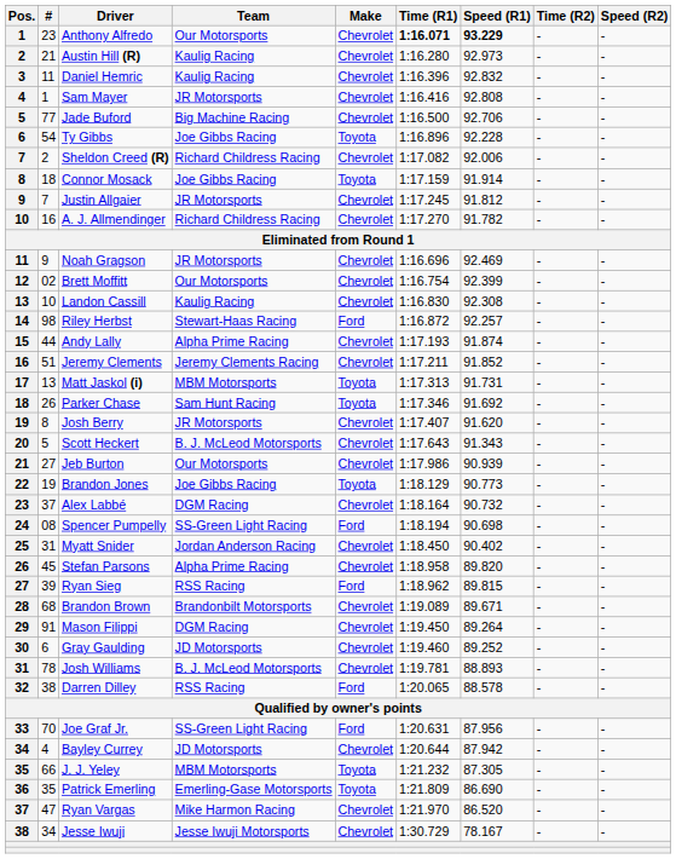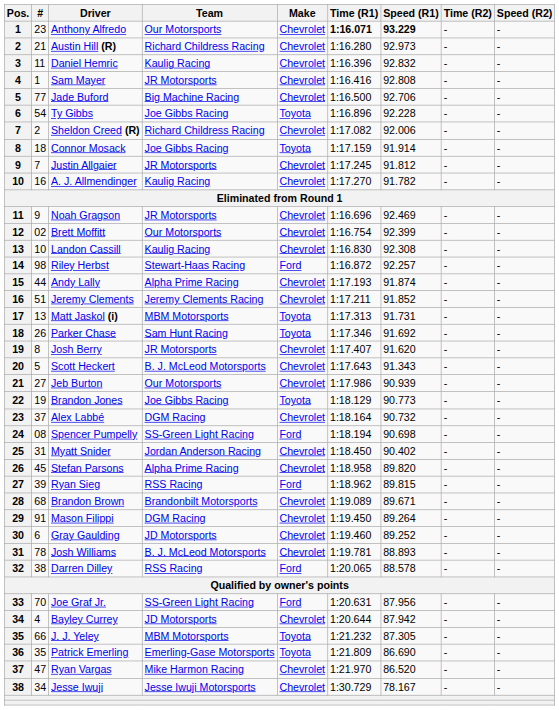 <table class="wikitable" style="font-size:95%">
 <tr>
 <th>Pos.</th>
 <th>#</th>
 <th>Driver</th>
 <th>Team</th>
 <th>Make</th>
 <th>Time (R1)</th>
 <th>Speed (R1)</th>
 <th>Time (R2)</th>
 <th>Speed (R2)</th>
 </tr>
 <tr>
 <th>1</th>
 <td>23</td>
 <td><a href='#'>Anthony Alfredo</a></td>
 <td><a href='#'>Our Motorsports</a></td>
 <td><a href='#'>Chevrolet</a></td>
 <td><strong>1:16.071</strong></td>
 <td><strong>93.229</strong></td>
 <td>-</td>
 <td>-</td>
 </tr>
 <tr>
 <th>2</th>
 <td>21</td>
 <td><a href='#'>Austin Hill</a> <strong>(R)</strong></td>
-<td><a href='#'>Kaulig Racing</a></td>
+<td><a href='#'>Richard Childress Racing</a></td>
 <td><a href='#'>Chevrolet</a></td>
 <td>1:16.280</td>
 <td>92.973</td>
 <td>-</td>
 <td>-</td>
 </tr>
 <tr>
 <th>3</th>
 <td>11</td>
 <td><a href='#'>Daniel Hemric</a></td>
 <td><a href='#'>Kaulig Racing</a></td>
 <td><a href='#'>Chevrolet</a></td>
 <td>1:16.396</td>
 <td>92.832</td>
 <td>-</td>
 <td>-</td>
 </tr>
 <tr>
 <th>4</th>
 <td>1</td>
 <td><a href='#'>Sam Mayer</a></td>
 <td><a href='#'>JR Motorsports</a></td>
 <td><a href='#'>Chevrolet</a></td>
 <td>1:16.416</td>
 <td>92.808</td>
 <td>-</td>
 <td>-</td>
 </tr>
 <tr>
 <th>5</th>
 <td>77</td>
 <td><a href='#'>Jade Buford</a></td>
 <td><a href='#'>Big Machine Racing</a></td>
 <td><a href='#'>Chevrolet</a></td>
 <td>1:16.500</td>
 <td>92.706</td>
 <td>-</td>
 <td>-</td>
 </tr>
 <tr>
 <th>6</th>
 <td>54</td>
 <td><a href='#'>Ty Gibbs</a></td>
 <td><a href='#'>Joe Gibbs Racing</a></td>
 <td><a href='#'>Toyota</a></td>
 <td>1:16.896</td>
 <td>92.228</td>
 <td>-</td>
 <td>-</td>
 </tr>
 <tr>
 <th>7</th>
 <td>2</td>
 <td><a href='#'>Sheldon Creed</a> <strong>(R)</strong></td>
 <td><a href='#'>Richard Childress Racing</a></td>
 <td><a href='#'>Chevrolet</a></td>
 <td>1:17.082</td>
 <td>92.006</td>
 <td>-</td>
 <td>-</td>
 </tr>
 <tr>
 <th>8</th>
 <td>18</td>
 <td><a href='#'>Connor Mosack</a></td>
 <td><a href='#'>Joe Gibbs Racing</a></td>
 <td><a href='#'>Toyota</a></td>
 <td>1:17.159</td>
 <td>91.914</td>
 <td>-</td>
 <td>-</td>
 </tr>
 <tr>
 <th>9</th>
 <td>7</td>
 <td><a href='#'>Justin Allgaier</a></td>
 <td><a href='#'>JR Motorsports</a></td>
 <td><a href='#'>Chevrolet</a></td>
 <td>1:17.245</td>
 <td>91.812</td>
 <td>-</td>
 <td>-</td>
 </tr>
 <tr>
 <th>10</th>
 <td>16</td>
 <td><a href='#'>A. J. Allmendinger</a></td>
-<td><a href='#'>Richard Childress Racing</a></td>
+<td><a href='#'>Kaulig Racing</a></td>
 <td><a href='#'>Chevrolet</a></td>
 <td>1:17.270</td>
 <td>91.782</td>
 <td>-</td>
 <td>-</td>
 </tr>
 <tr>
 <th colspan="9">Eliminated from Round 1</th>
 </tr>
 <tr>
 <th>11</th>
 <td>9</td>
 <td><a href='#'>Noah Gragson</a></td>
 <td><a href='#'>JR Motorsports</a></td>
 <td><a href='#'>Chevrolet</a></td>
 <td>1:16.696</td>
 <td>92.469</td>
 <td>-</td>
 <td>-</td>
 </tr>
 <tr>
 <th>12</th>
 <td>02</td>
 <td><a href='#'>Brett Moffitt</a></td>
 <td><a href='#'>Our Motorsports</a></td>
 <td><a href='#'>Chevrolet</a></td>
 <td>1:16.754</td>
 <td>92.399</td>
 <td>-</td>
 <td>-</td>
 </tr>
 <tr>
 <th>13</th>
 <td>10</td>
 <td><a href='#'>Landon Cassill</a></td>
 <td><a href='#'>Kaulig Racing</a></td>
 <td><a href='#'>Chevrolet</a></td>
 <td>1:16.830</td>
 <td>92.308</td>
 <td>-</td>
 <td>-</td>
 </tr>
 <tr>
 <th>14</th>
 <td>98</td>
 <td><a href='#'>Riley Herbst</a></td>
 <td><a href='#'>Stewart-Haas Racing</a></td>
 <td><a href='#'>Ford</a></td>
 <td>1:16.872</td>
 <td>92.257</td>
 <td>-</td>
 <td>-</td>
 </tr>
 <tr>
 <th>15</th>
 <td>44</td>
 <td><a href='#'>Andy Lally</a></td>
 <td><a href='#'>Alpha Prime Racing</a></td>
 <td><a href='#'>Chevrolet</a></td>
 <td>1:17.193</td>
 <td>91.874</td>
 <td>-</td>
 <td>-</td>
 </tr>
 <tr>
 <th>16</th>
 <td>51</td>
 <td><a href='#'>Jeremy Clements</a></td>
 <td><a href='#'>Jeremy Clements Racing</a></td>
 <td><a href='#'>Chevrolet</a></td>
 <td>1:17.211</td>
 <td>91.852</td>
 <td>-</td>
 <td>-</td>
 </tr>
 <tr>
 <th>17</th>
 <td>13</td>
 <td><a href='#'>Matt Jaskol</a> <strong>(i)</strong></td>
 <td><a href='#'>MBM Motorsports</a></td>
 <td><a href='#'>Toyota</a></td>
 <td>1:17.313</td>
 <td>91.731</td>
 <td>-</td>
 <td>-</td>
 </tr>
 <tr>
 <th>18</th>
 <td>26</td>
 <td><a href='#'>Parker Chase</a></td>
 <td><a href='#'>Sam Hunt Racing</a></td>
 <td><a href='#'>Toyota</a></td>
 <td>1:17.346</td>
 <td>91.692</td>
 <td>-</td>
 <td>-</td>
 </tr>
 <tr>
 <th>19</th>
 <td>8</td>
 <td><a href='#'>Josh Berry</a></td>
 <td><a href='#'>JR Motorsports</a></td>
 <td><a href='#'>Chevrolet</a></td>
 <td>1:17.407</td>
 <td>91.620</td>
 <td>-</td>
 <td>-</td>
 </tr>
 <tr>
 <th>20</th>
 <td>5</td>
 <td><a href='#'>Scott Heckert</a></td>
 <td><a href='#'>B. J. McLeod Motorsports</a></td>
 <td><a href='#'>Chevrolet</a></td>
 <td>1:17.643</td>
 <td>91.343</td>
 <td>-</td>
 <td>-</td>
 </tr>
 <tr>
 <th>21</th>
 <td>27</td>
 <td><a href='#'>Jeb Burton</a></td>
 <td><a href='#'>Our Motorsports</a></td>
 <td><a href='#'>Chevrolet</a></td>
 <td>1:17.986</td>
 <td>90.939</td>
 <td>-</td>
 <td>-</td>
 </tr>
 <tr>
 <th>22</th>
 <td>19</td>
 <td><a href='#'>Brandon Jones</a></td>
 <td><a href='#'>Joe Gibbs Racing</a></td>
 <td><a href='#'>Toyota</a></td>
 <td>1:18.129</td>
 <td>90.773</td>
 <td>-</td>
 <td>-</td>
 </tr>
 <tr>
 <th>23</th>
 <td>37</td>
 <td><a href='#'>Alex Labbé</a></td>
 <td><a href='#'>DGM Racing</a></td>
 <td><a href='#'>Chevrolet</a></td>
 <td>1:18.164</td>
 <td>90.732</td>
 <td>-</td>
 <td>-</td>
 </tr>
 <tr>
 <th>24</th>
 <td>08</td>
 <td><a href='#'>Spencer Pumpelly</a></td>
 <td><a href='#'>SS-Green Light Racing</a></td>
 <td><a href='#'>Ford</a></td>
 <td>1:18.194</td>
 <td>90.698</td>
 <td>-</td>
 <td>-</td>
 </tr>
 <tr>
 <th>25</th>
 <td>31</td>
 <td><a href='#'>Myatt Snider</a></td>
 <td><a href='#'>Jordan Anderson Racing</a></td>
 <td><a href='#'>Chevrolet</a></td>
 <td>1:18.450</td>
 <td>90.402</td>
 <td>-</td>
 <td>-</td>
 </tr>
 <tr>
 <th>26</th>
 <td>45</td>
 <td><a href='#'>Stefan Parsons</a></td>
 <td><a href='#'>Alpha Prime Racing</a></td>
 <td><a href='#'>Chevrolet</a></td>
 <td>1:18.958</td>
 <td>89.820</td>
 <td>-</td>
 <td>-</td>
 </tr>
 <tr>
 <th>27</th>
 <td>39</td>
 <td><a href='#'>Ryan Sieg</a></td>
 <td><a href='#'>RSS Racing</a></td>
 <td><a href='#'>Ford</a></td>
 <td>1:18.962</td>
 <td>89.815</td>
 <td>-</td>
 <td>-</td>
 </tr>
 <tr>
 <th>28</th>
 <td>68</td>
 <td><a href='#'>Brandon Brown</a></td>
 <td><a href='#'>Brandonbilt Motorsports</a></td>
 <td><a href='#'>Chevrolet</a></td>
 <td>1:19.089</td>
 <td>89.671</td>
 <td>-</td>
 <td>-</td>
 </tr>
 <tr>
 <th>29</th>
 <td>91</td>
 <td><a href='#'>Mason Filippi</a></td>
 <td><a href='#'>DGM Racing</a></td>
 <td><a href='#'>Chevrolet</a></td>
 <td>1:19.450</td>
 <td>89.264</td>
 <td>-</td>
 <td>-</td>
 </tr>
 <tr>
 <th>30</th>
 <td>6</td>
 <td><a href='#'>Gray Gaulding</a></td>
 <td><a href='#'>JD Motorsports</a></td>
 <td><a href='#'>Chevrolet</a></td>
 <td>1:19.460</td>
 <td>89.252</td>
 <td>-</td>
 <td>-</td>
 </tr>
 <tr>
 <th>31</th>
 <td>78</td>
 <td><a href='#'>Josh Williams</a></td>
 <td><a href='#'>B. J. McLeod Motorsports</a></td>
 <td><a href='#'>Chevrolet</a></td>
 <td>1:19.781</td>
 <td>88.893</td>
 <td>-</td>
 <td>-</td>
 </tr>
 <tr>
 <th>32</th>
 <td>38</td>
 <td><a href='#'>Darren Dilley</a></td>
 <td><a href='#'>RSS Racing</a></td>
 <td><a href='#'>Ford</a></td>
 <td>1:20.065</td>
 <td>88.578</td>
 <td>-</td>
 <td>-</td>
 </tr>
 <tr>
 <th colspan="9">Qualified by owner's points</th>
 </tr>
 <tr>
 <th>33</th>
 <td>70</td>
 <td><a href='#'>Joe Graf Jr.</a></td>
 <td><a href='#'>SS-Green Light Racing</a></td>
 <td><a href='#'>Ford</a></td>
 <td>1:20.631</td>
 <td>87.956</td>
 <td>-</td>
 <td>-</td>
 </tr>
 <tr>
 <th>34</th>
 <td>4</td>
 <td><a href='#'>Bayley Currey</a></td>
 <td><a href='#'>JD Motorsports</a></td>
 <td><a href='#'>Chevrolet</a></td>
 <td>1:20.644</td>
 <td>87.942</td>
 <td>-</td>
 <td>-</td>
 </tr>
 <tr>
 <th>35</th>
 <td>66</td>
 <td><a href='#'>J. J. Yeley</a></td>
 <td><a href='#'>MBM Motorsports</a></td>
 <td><a href='#'>Toyota</a></td>
 <td>1:21.232</td>
 <td>87.305</td>
 <td>-</td>
 <td>-</td>
 </tr>
 <tr>
 <th>36</th>
 <td>35</td>
 <td><a href='#'>Patrick Emerling</a></td>
 <td><a href='#'>Emerling-Gase Motorsports</a></td>
 <td><a href='#'>Toyota</a></td>
 <td>1:21.809</td>
 <td>86.690</td>
 <td>-</td>
 <td>-</td>
 </tr>
 <tr>
 <th>37</th>
 <td>47</td>
 <td><a href='#'>Ryan Vargas</a></td>
 <td><a href='#'>Mike Harmon Racing</a></td>
 <td><a href='#'>Chevrolet</a></td>
 <td>1:21.970</td>
 <td>86.520</td>
 <td>-</td>
 <td>-</td>
 </tr>
 <tr>
 <th>38</th>
 <td>34</td>
 <td><a href='#'>Jesse Iwuji</a></td>
 <td><a href='#'>Jesse Iwuji Motorsports</a></td>
 <td><a href='#'>Chevrolet</a></td>
 <td>1:30.729</td>
 <td>78.167</td>
 <td>-</td>
 <td>-</td>
 </tr>
 <tr>
 <th colspan="9"></th>
 </tr>
 <tr>
 <th colspan="9"></th>
 </tr>
 </table>
